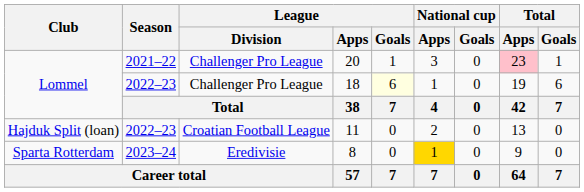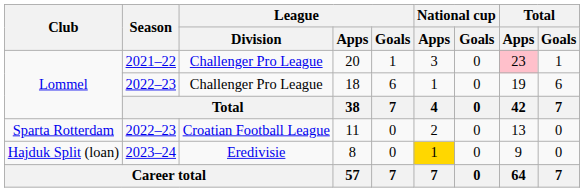 <table class="wikitable" style="text-align:center">
 <tr>
 <th rowspan="2">Club</th>
 <th rowspan="2">Season</th>
 <th colspan="3">League</th>
 <th colspan="2">National cup</th>
 <th colspan="2">Total</th>
 </tr>
 <tr>
 <th>Division</th>
 <th>Apps</th>
 <th>Goals</th>
 <th>Apps</th>
 <th>Goals</th>
 <th>Apps</th>
 <th>Goals</th>
 </tr>
 <tr>
 <td rowspan="3"><a href='#'>Lommel</a></td>
 <td><a href='#'>2021–22</a></td>
 <td><a href='#'>Challenger Pro League</a></td>
 <td>20</td>
 <td>1</td>
 <td>3</td>
 <td>0</td>
 <td style="background: pink;">23</td>
 <td>1</td>
 </tr>
 <tr>
 <td><a href='#'>2022–23</a></td>
 <td>Challenger Pro League</td>
 <td>18</td>
-<td style="background: lightyellow;">6</td>
+<td>6</td>
 <td>1</td>
 <td>0</td>
 <td>19</td>
 <td>6</td>
 </tr>
 <tr>
 <th colspan="2">Total</th>
 <th>38</th>
 <th>7</th>
 <th>4</th>
 <th>0</th>
 <th>42</th>
 <th>7</th>
 </tr>
 <tr>
-<td><a href='#'>Hajduk Split</a> (loan)</td>
+<td><a href='#'>Sparta Rotterdam</a></td>
 <td><a href='#'>2022–23</a></td>
 <td><a href='#'>Croatian Football League</a></td>
 <td>11</td>
 <td>0</td>
 <td>2</td>
 <td>0</td>
 <td>13</td>
 <td>0</td>
 </tr>
 <tr>
-<td><a href='#'>Sparta Rotterdam</a></td>
+<td><a href='#'>Hajduk Split</a> (loan)</td>
 <td><a href='#'>2023–24</a></td>
 <td><a href='#'>Eredivisie</a></td>
 <td>8</td>
 <td>0</td>
 <td style="background: gold;">1</td>
 <td>0</td>
 <td>9</td>
 <td>0</td>
 </tr>
 <tr>
 <th colspan="3">Career total</th>
 <th>57</th>
 <th>7</th>
 <th>7</th>
 <th>0</th>
 <th>64</th>
 <th>7</th>
 </tr>
 </table>
